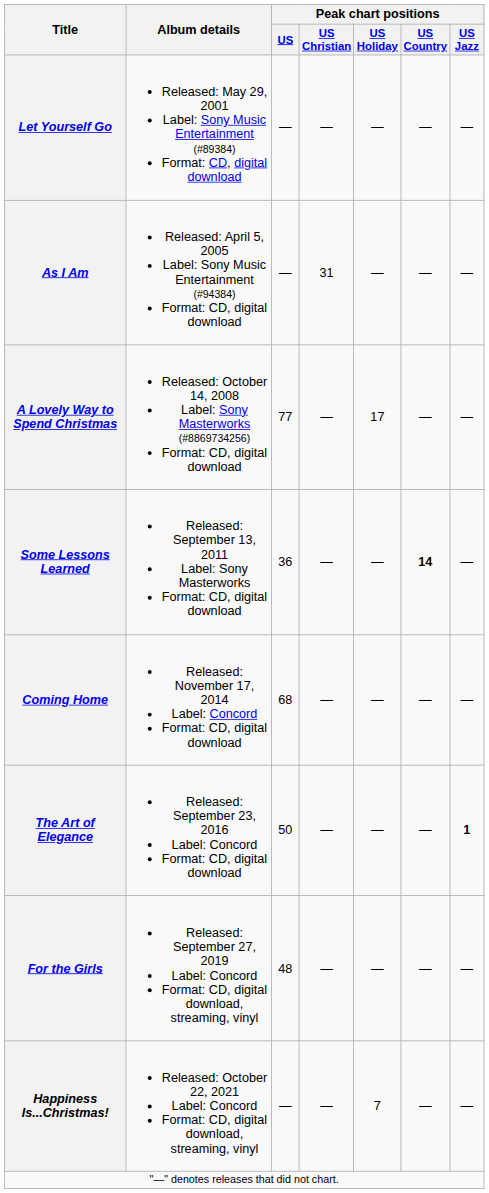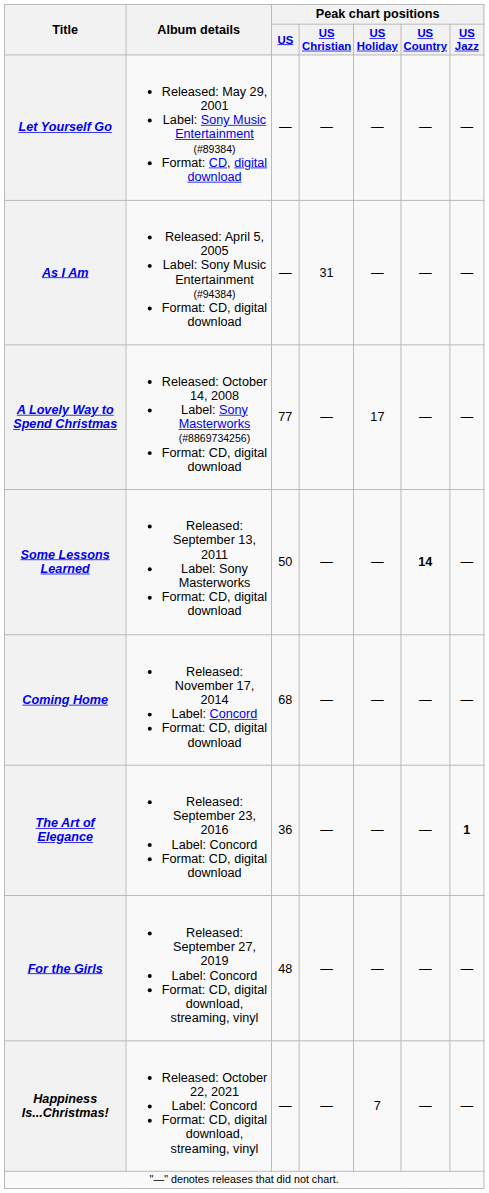 <table class="wikitable plainrowheaders" style="text-align:center;">
 <tr>
 <th scope="col" rowspan="2" style="width:16em;">Title</th>
 <th scope="col" rowspan="2" style="width:18em;">Album details</th>
 <th scope="col" colspan="5">Peak chart positions</th>
 </tr>
 <tr>
 <th scope="col" style="width:3.8em;font-size:90%;"><a href='#'>US</a><br></th>
 <th scope="col" style="width:3.8em;font-size:90%;"><a href='#'>US<br>Christian</a><br></th>
 <th scope="col" style="width:3.8em;font-size:90%;"><a href='#'>US<br>Holiday</a><br></th>
 <th scope="col" style="width:3.8em;font-size:90%;"><a href='#'>US Country</a><br></th>
 <th scope="col" style="width:3.8em;font-size:90%;"><a href='#'>US<br>Jazz</a><br></th>
 </tr>
 <tr>
 <th scope="row"><em><a href='#'>Let Yourself Go</a></em></th>
 <td><br><ul><li>Released: May 29, 2001</li><li>Label: <a href='#'>Sony Music Entertainment</a> <small>(#89384)</small></li><li>Format: <a href='#'>CD</a>, <a href='#'>digital download</a></li></ul></td>
 <td>—</td>
 <td>—</td>
 <td>—</td>
 <td>—</td>
 <td>—</td>
 </tr>
 <tr>
 <th scope="row"><em><a href='#'>As I Am</a></em></th>
 <td><br><ul><li>Released: April 5, 2005</li><li>Label: Sony Music Entertainment <small>(#94384)</small></li><li>Format: CD, digital download</li></ul></td>
 <td>—</td>
 <td>31</td>
 <td>—</td>
 <td>—</td>
 <td>—</td>
 </tr>
 <tr>
 <th scope="row"><em><a href='#'>A Lovely Way to Spend Christmas</a></em></th>
 <td><br><ul><li>Released: October 14, 2008</li><li>Label: <a href='#'>Sony Masterworks</a> <small>(#8869734256)</small></li><li>Format: CD, digital download</li></ul></td>
 <td>77</td>
 <td>—</td>
 <td>17</td>
 <td>—</td>
 <td>—</td>
 </tr>
 <tr>
 <th scope="row"><em><a href='#'>Some Lessons Learned</a></em></th>
 <td><br><ul><li>Released: September 13, 2011</li><li>Label: Sony Masterworks</li><li>Format: CD, digital download</li></ul></td>
-<td>36</td>
+<td>50</td>
 <td>—</td>
 <td>—</td>
 <td><strong>14</strong></td>
 <td>—</td>
 </tr>
 <tr>
 <th scope="row"><em><a href='#'>Coming Home</a></em></th>
 <td><br><ul><li>Released: November 17, 2014</li><li>Label: <a href='#'>Concord</a></li><li>Format: CD, digital download</li></ul></td>
 <td>68<br></td>
 <td>—</td>
 <td>—</td>
 <td>—</td>
 <td>—</td>
 </tr>
 <tr>
 <th scope="row"><em><a href='#'>The Art of Elegance</a></em></th>
 <td><br><ul><li>Released: September 23, 2016</li><li>Label: Concord</li><li>Format: CD, digital download</li></ul></td>
-<td>50</td>
+<td>36</td>
 <td>—</td>
 <td>—</td>
 <td>—</td>
 <td><strong>1</strong></td>
 </tr>
 <tr>
 <th scope="row"><em><a href='#'>For the Girls</a></em></th>
 <td><br><ul><li>Released: September 27, 2019</li><li>Label: Concord</li><li>Format: CD, digital download, streaming, vinyl</li></ul></td>
 <td>48</td>
 <td>—</td>
 <td>—</td>
 <td>—</td>
 <td>—</td>
 </tr>
 <tr>
 <th scope="row"><em>Happiness Is...Christmas!</em></th>
 <td><br><ul><li>Released: October 22, 2021</li><li>Label: Concord</li><li>Format: CD, digital download, streaming, vinyl</li></ul></td>
 <td>—</td>
 <td>—</td>
 <td>7</td>
 <td>—</td>
 <td>—</td>
 </tr>
 <tr>
 <td colspan="7" style="font-size:85%;">"—" denotes releases that did not chart.</td>
 </tr>
 </table>
